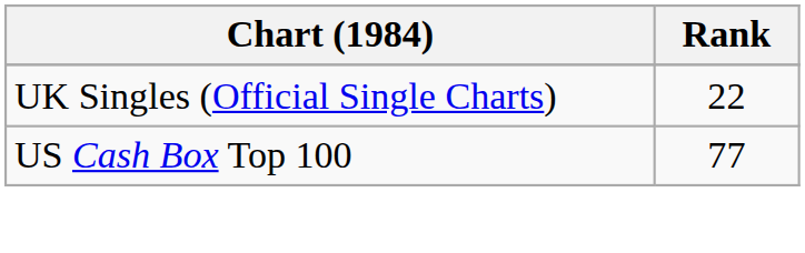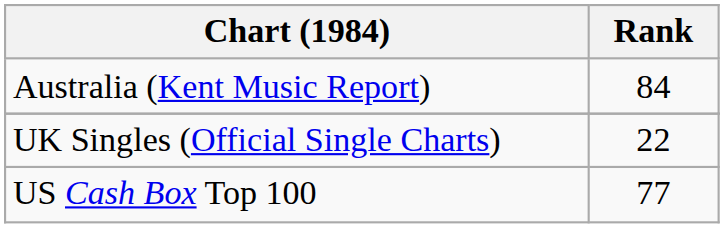 <table class="wikitable sortable">
 <tr>
 <th style="width: 200pt;">Chart (1984)</th>
 <th style="width: 40pt;">Rank</th>
+</tr>
+<tr>
+<td>Australia (<a href='#'>Kent Music Report</a>)</td>
+<td align="center">84</td>
 </tr>
 <tr>
 </tr>
 <tr>
 <td>UK Singles (<a href='#'>Official Single Charts</a>)</td>
 <td align="center">22</td>
 </tr>
 <tr>
 <td>US <a href='#'><em>Cash Box</em></a> Top 100</td>
 <td align="center">77</td>
 </tr>
 </table>
